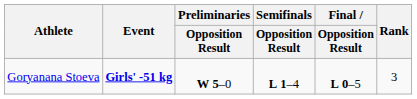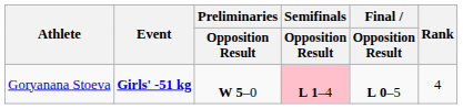 <table class="wikitable" style="font-size:90%;">
 <tr>
 <th rowspan=2>Athlete</th>
 <th rowspan=2>Event</th>
 <th>Preliminaries</th>
 <th>Semifinals</th>
 <th>Final / </th>
 <th rowspan=2>Rank</th>
 </tr>
 <tr style="font-size:95%">
 <th>Opposition<br>Result</th>
 <th>Opposition<br>Result</th>
 <th>Opposition<br>Result</th>
 </tr>
 <tr align=center>
 <td align=left><a href='#'>Goryanana Stoeva</a></td>
 <td align=left><strong><a href='#'>Girls' -51 kg</a></strong></td>
 <td><br><strong>W</strong> <strong>5</strong>–0</td>
-<td><br><strong>L</strong> <strong>1</strong>–4</td>
+<td style="background: pink;"><br><strong>L</strong> <strong>1</strong>–4</td>
 <td><br><strong>L</strong> <strong>0</strong>–5</td>
-<td>3</td>
+<td>4</td>
 </tr>
 </table>
